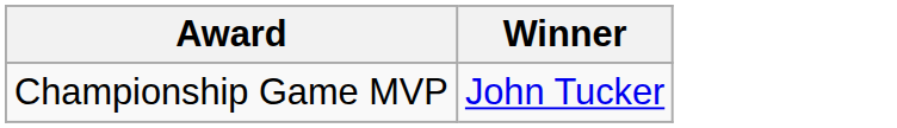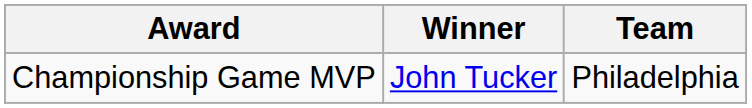 <table class="wikitable">
 <tr>
 <th>Award</th>
 <th>Winner</th>
+<th>Team</th>
 </tr>
 <tr>
 <td>Championship Game MVP</td>
 <td><a href='#'>John Tucker</a></td>
+<td>Philadelphia</td>
 </tr>
 </table>
